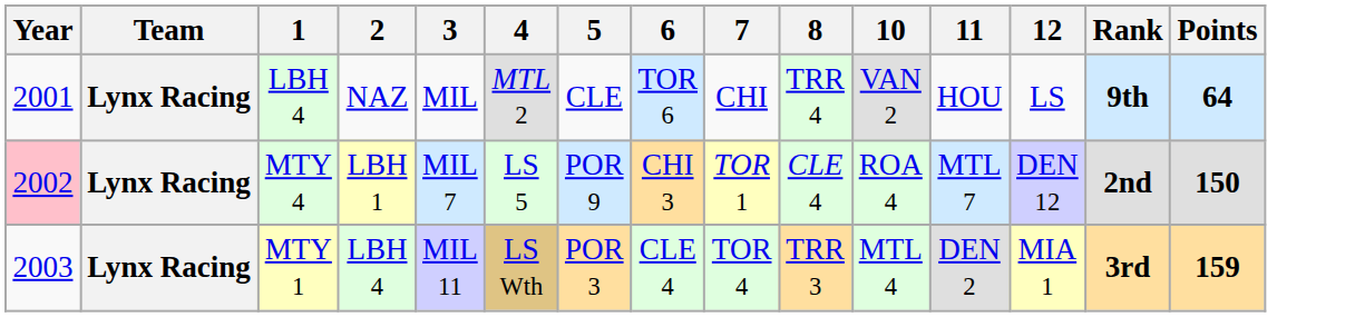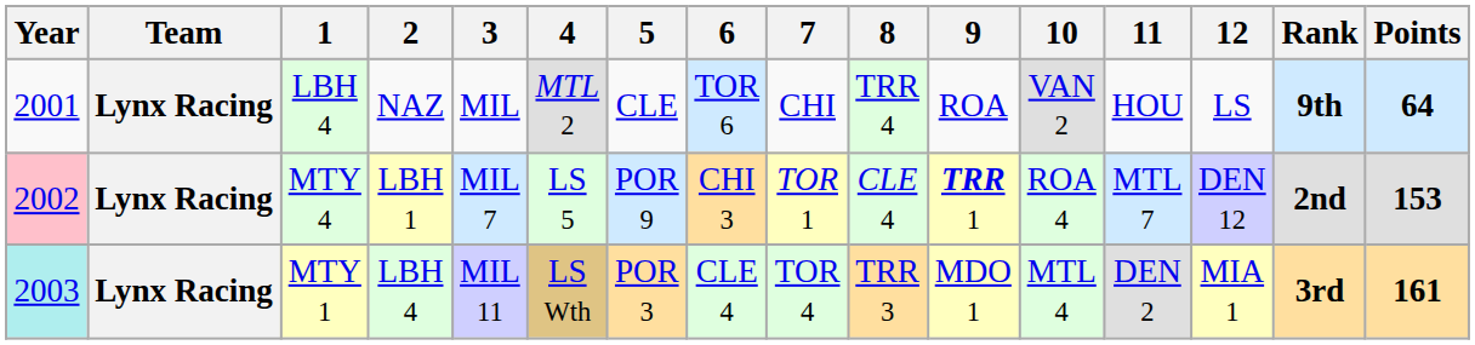 <table class="wikitable" style="text-align:center; font-size:85%">
 <tr>
 <th>Year</th>
 <th>Team</th>
 <th>1</th>
 <th>2</th>
 <th>3</th>
 <th>4</th>
 <th>5</th>
 <th>6</th>
 <th>7</th>
 <th>8</th>
+<th>9</th>
 <th>10</th>
 <th>11</th>
 <th>12</th>
 <th>Rank</th>
 <th>Points</th>
 </tr>
 <tr>
 <td><a href='#'>2001</a></td>
 <th nowrap>Lynx Racing</th>
 <td style="background:#DFFFDF;"><a href='#'>LBH</a><br><small>4</small></td>
 <td><a href='#'>NAZ</a></td>
 <td><a href='#'>MIL</a></td>
 <td style="background:#DFDFDF;"><em><a href='#'>MTL</a></em><br><small>2</small></td>
 <td><a href='#'>CLE</a></td>
 <td style="background:#CFEAFF;"><a href='#'>TOR</a><br><small>6</small></td>
 <td><a href='#'>CHI</a></td>
 <td style="background:#DFFFDF;"><a href='#'>TRR</a><br><small>4</small></td>
+<td><a href='#'>ROA</a></td>
 <td style="background:#DFDFDF;"><a href='#'>VAN</a><br><small>2</small></td>
 <td><a href='#'>HOU</a></td>
 <td><a href='#'>LS</a></td>
 <td style="background:#CFEAFF;"><strong>9th</strong></td>
 <td style="background:#CFEAFF;"><strong>64</strong></td>
 </tr>
 <tr>
 <td style="background: pink;"><a href='#'>2002</a></td>
 <th nowrap>Lynx Racing</th>
 <td style="background:#DFFFDF;"><a href='#'>MTY</a><br><small>4</small></td>
 <td style="background:#FFFFBF;"><a href='#'>LBH</a><br><small>1</small></td>
 <td style="background:#CFEAFF;"><a href='#'>MIL</a><br><small>7</small></td>
 <td style="background:#DFFFDF;"><a href='#'>LS</a><br><small>5</small></td>
 <td style="background:#CFEAFF;"><a href='#'>POR</a><br><small>9</small></td>
 <td style="background:#FFDF9F;"><a href='#'>CHI</a><br><small>3</small></td>
 <td style="background:#FFFFBF;"><em><a href='#'>TOR</a></em><br><small>1</small></td>
 <td style="background:#DFFFDF;"><em><a href='#'>CLE</a></em><br><small>4</small></td>
+<td style="background:#FFFFBF;"><strong><em><a href='#'>TRR</a></em></strong><br><small>1</small></td>
 <td style="background:#DFFFDF;"><a href='#'>ROA</a><br><small>4</small></td>
 <td style="background:#CFEAFF;"><a href='#'>MTL</a><br><small>7</small></td>
 <td style="background:#CFCFFF;"><a href='#'>DEN</a><br><small>12</small></td>
 <td style="background:#DFDFDF;"><strong>2nd</strong></td>
-<td style="background:#DFDFDF;"><strong>150</strong></td>
+<td style="background:#DFDFDF;"><strong>153</strong></td>
 </tr>
 <tr>
-<td><a href='#'>2003</a></td>
+<td style="background: paleturquoise;"><a href='#'>2003</a></td>
 <th nowrap>Lynx Racing</th>
 <td style="background:#FFFFBF;"><a href='#'>MTY</a><br><small>1</small></td>
 <td style="background:#DFFFDF;"><a href='#'>LBH</a><br><small>4</small></td>
 <td style="background:#CFCFFF;"><a href='#'>MIL</a><br><small>11</small></td>
 <td style="background:#DFC484;"><a href='#'>LS</a><br><small>Wth</small></td>
 <td style="background:#FFDF9F;"><a href='#'>POR</a><br><small>3</small></td>
 <td style="background:#DFFFDF;"><a href='#'>CLE</a><br><small>4</small></td>
 <td style="background:#DFFFDF;"><a href='#'>TOR</a><br><small>4</small></td>
 <td style="background:#FFDF9F;"><a href='#'>TRR</a><br><small>3</small></td>
+<td style="background:#FFFFBF;"><a href='#'>MDO</a><br><small>1</small></td>
 <td style="background:#DFFFDF;"><a href='#'>MTL</a><br><small>4</small></td>
 <td style="background:#DFDFDF;"><a href='#'>DEN</a><br><small>2</small></td>
 <td style="background:#FFFFBF;"><a href='#'>MIA</a><br><small>1</small></td>
 <td style="background:#FFDF9F;"><strong>3rd</strong></td>
-<td style="background:#FFDF9F;"><strong>159</strong></td>
+<td style="background:#FFDF9F;"><strong>161</strong></td>
 </tr>
 </table>
